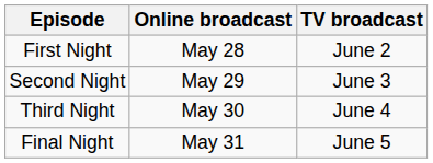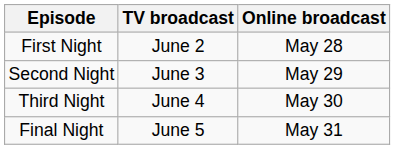 <table class="wikitable" style="text-align:center">
 <tr>
 <th>Episode</th>
+<th>TV broadcast</th>
 <th>Online broadcast</th>
-<th>TV broadcast</th>
 </tr>
 <tr>
 <td>First Night</td>
+<td>June 2</td>
 <td>May 28</td>
-<td>June 2</td>
 </tr>
 <tr>
 <td>Second Night</td>
+<td>June 3</td>
 <td>May 29</td>
-<td>June 3</td>
 </tr>
 <tr>
 <td>Third Night</td>
+<td>June 4</td>
 <td>May 30</td>
-<td>June 4</td>
 </tr>
 <tr>
 <td>Final Night</td>
+<td>June 5</td>
 <td>May 31</td>
-<td>June 5</td>
 </tr>
 </table>
